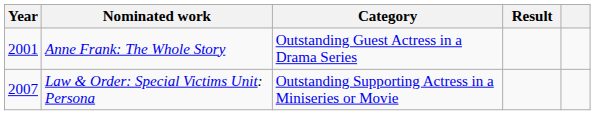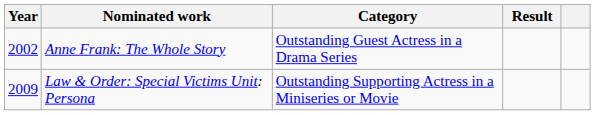 <table class="wikitable" style="width:100%;">
 <tr>
 <th width=5%>Year</th>
 <th style="width:40%;">Nominated work</th>
 <th style="width:40%;">Category</th>
 <th style="width:10%;">Result</th>
 <th width=5%></th>
 </tr>
 <tr>
-<td style="text-align:center;"><a href='#'>2001</a></td>
+<td style="text-align:center;"><a href='#'>2002</a></td>
 <td style="text-align:left;"><em><a href='#'>Anne Frank: The Whole Story</a></em></td>
 <td><a href='#'>Outstanding Guest Actress in a Drama Series</a></td>
 <td></td>
 <td style="text-align:center;"></td>
 </tr>
 <tr>
-<td style="text-align:center;"><a href='#'>2007</a></td>
+<td style="text-align:center;"><a href='#'>2009</a></td>
 <td style="text-align:left;"><em><a href='#'>Law & Order: Special Victims Unit</a>: <a href='#'>Persona</a></em></td>
 <td><a href='#'>Outstanding Supporting Actress in a Miniseries or Movie</a></td>
 <td></td>
 <td style="text-align:center;"></td>
 </tr>
 </table>
